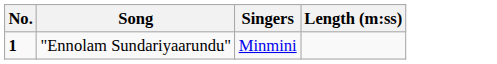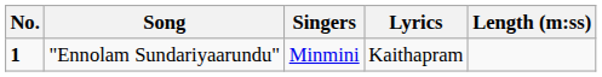 <table class="wikitable" style="font-size:95%;">
 <tr>
 <th>No.</th>
 <th>Song</th>
 <th>Singers</th>
+<th>Lyrics</th>
 <th>Length (m:ss)</th>
 </tr>
 <tr>
 <td><strong>1</strong></td>
 <td>"Ennolam Sundariyaarundu"</td>
 <td><a href='#'>Minmini</a></td>
+<td>Kaithapram</td>
 <td></td>
 </tr>
 </table>
